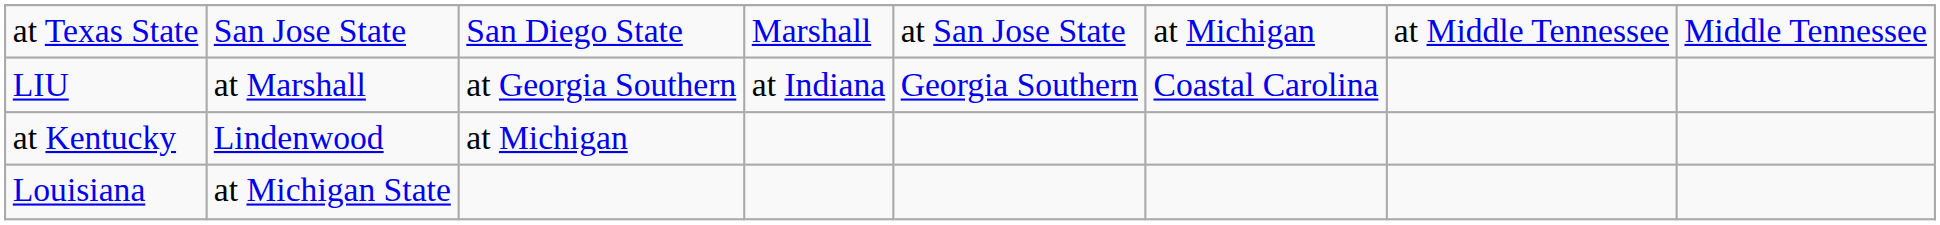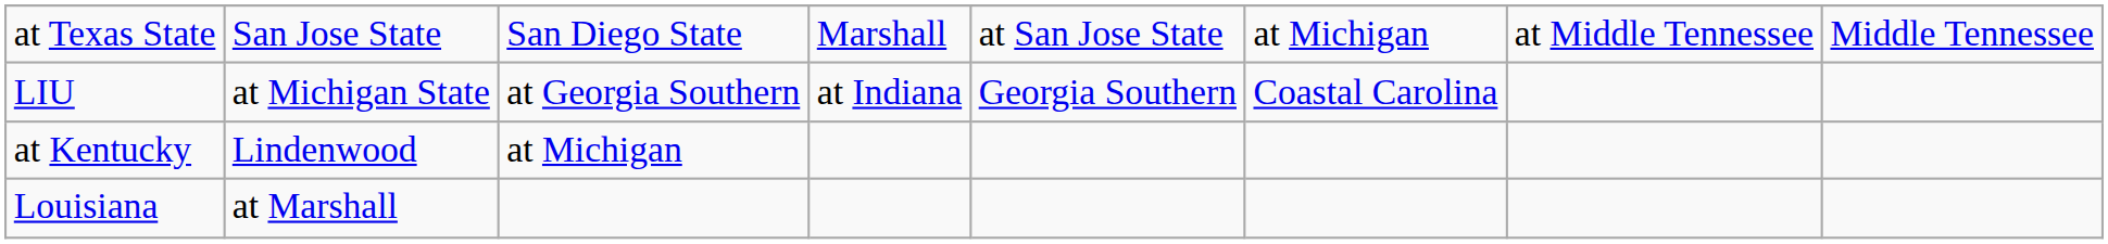 <table class="wikitable">
 <tr>
 </tr>
 <tr>
 <td>at <a href='#'>Texas State</a></td>
 <td><a href='#'>San Jose State</a></td>
 <td><a href='#'>San Diego State</a></td>
 <td><a href='#'>Marshall</a></td>
 <td>at <a href='#'>San Jose State</a></td>
 <td>at <a href='#'>Michigan</a></td>
 <td>at <a href='#'>Middle Tennessee</a></td>
 <td><a href='#'>Middle Tennessee</a></td>
 </tr>
 <tr>
 <td><a href='#'>LIU</a></td>
-<td>at <a href='#'>Marshall</a></td>
+<td>at <a href='#'>Michigan State</a></td>
 <td>at <a href='#'>Georgia Southern</a></td>
 <td>at <a href='#'>Indiana</a></td>
 <td><a href='#'>Georgia Southern</a></td>
 <td><a href='#'>Coastal Carolina</a></td>
 <td></td>
 <td></td>
 </tr>
 <tr>
 <td>at <a href='#'>Kentucky</a></td>
 <td><a href='#'>Lindenwood</a></td>
 <td>at <a href='#'>Michigan</a></td>
 <td></td>
 <td></td>
 <td></td>
 <td></td>
 <td></td>
 </tr>
 <tr>
 <td><a href='#'>Louisiana</a></td>
-<td>at <a href='#'>Michigan State</a></td>
+<td>at <a href='#'>Marshall</a></td>
 <td></td>
 <td></td>
 <td></td>
 <td></td>
 <td></td>
 <td></td>
 </tr>
 </table>
